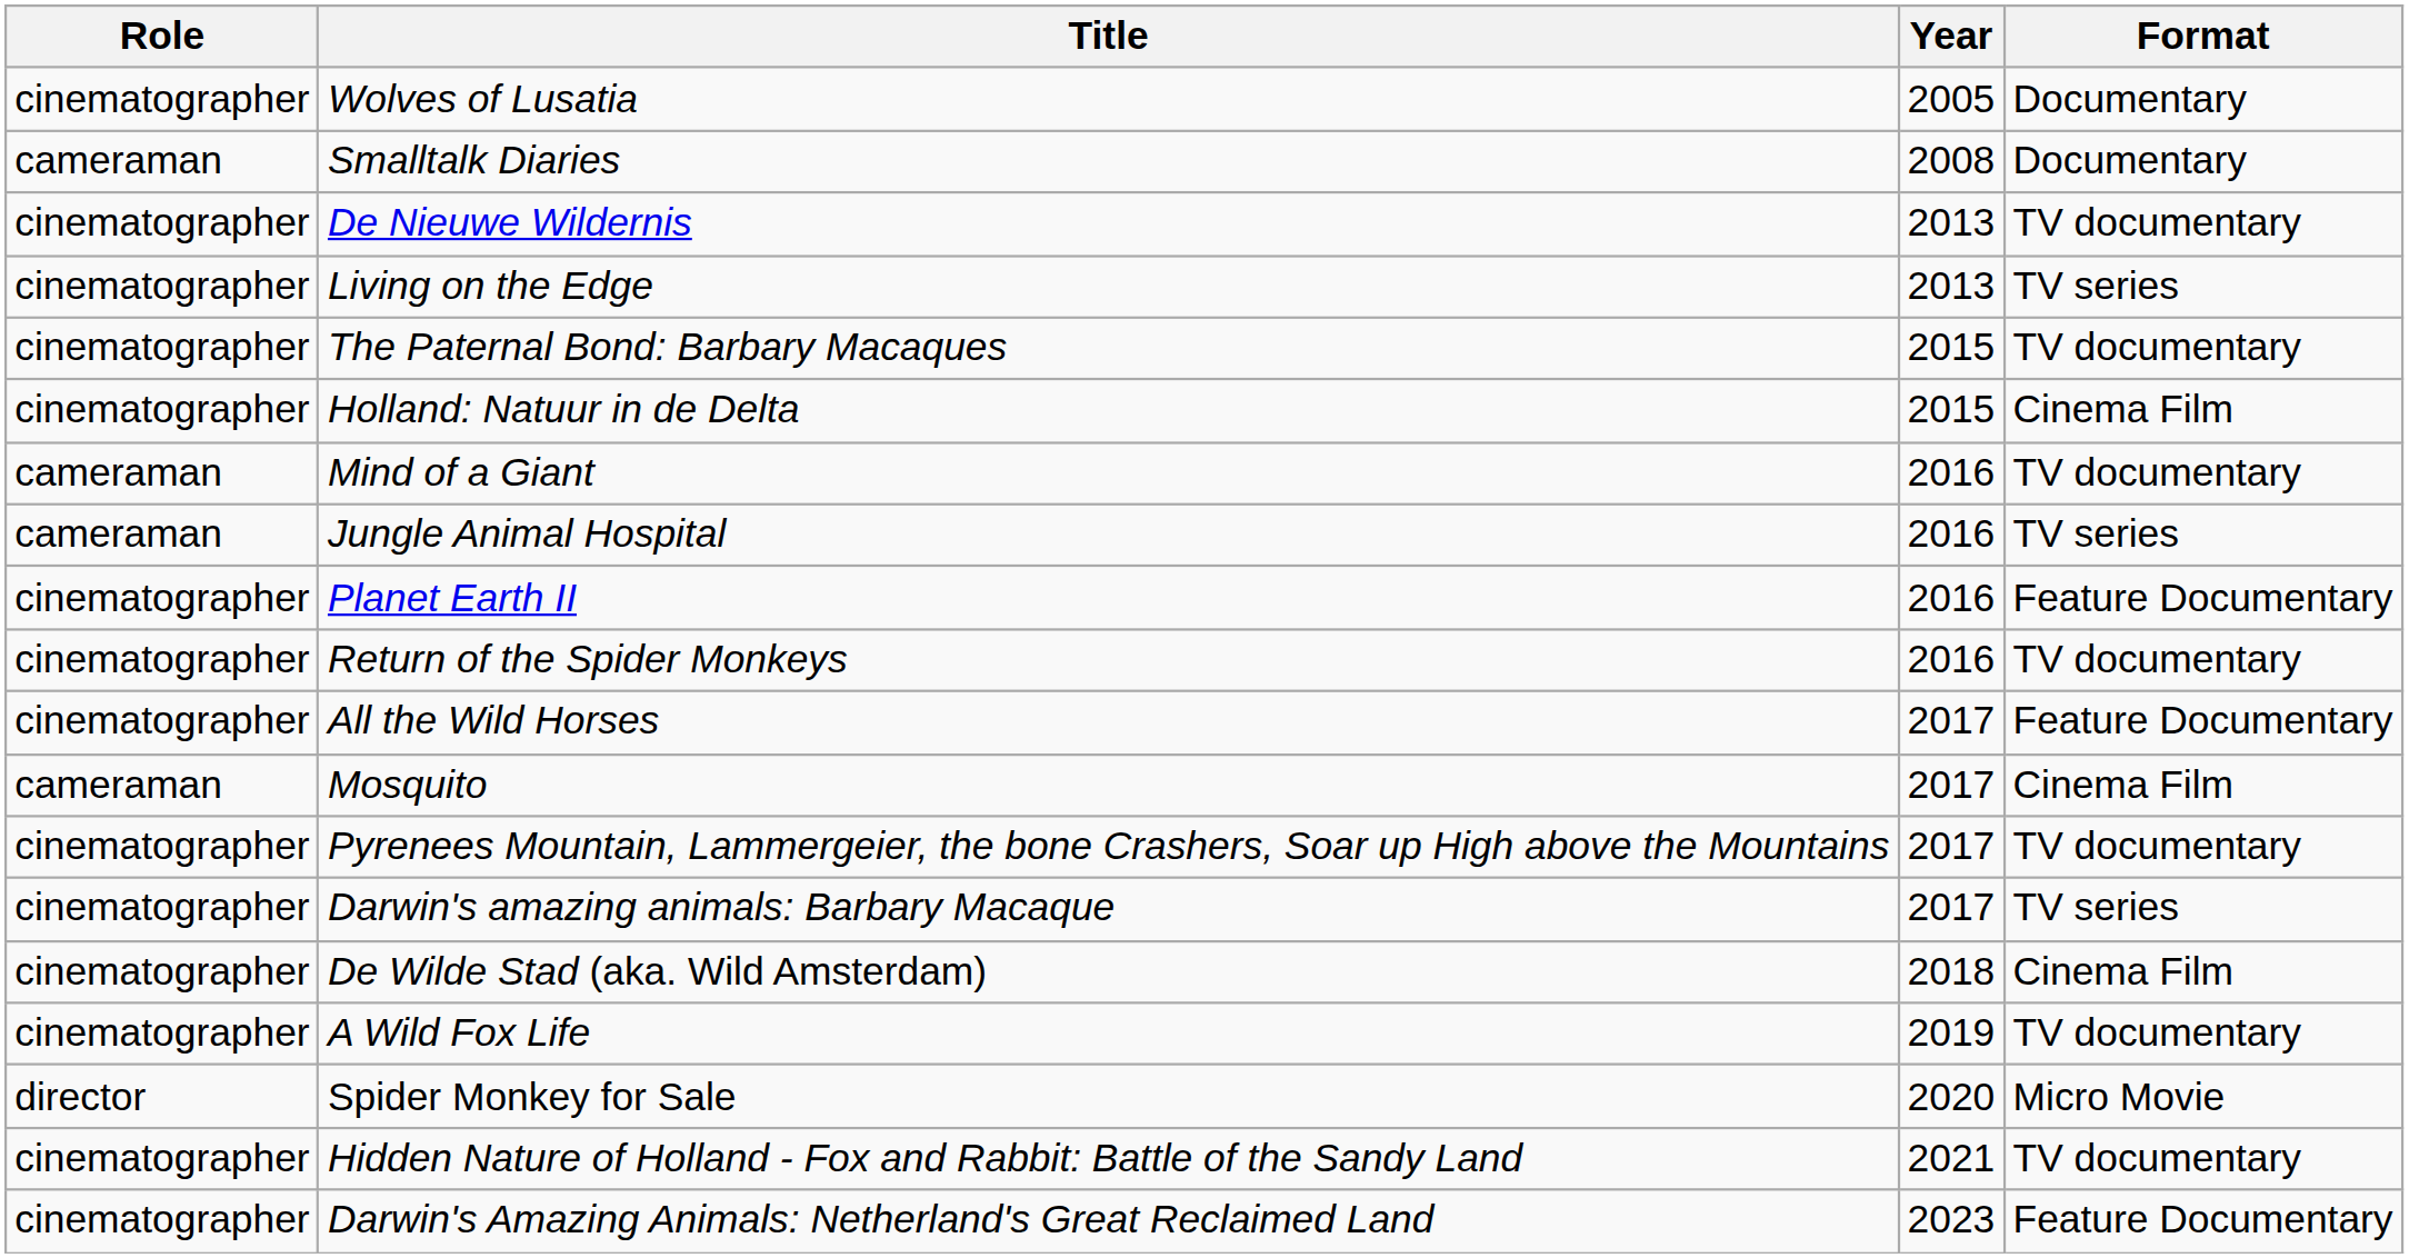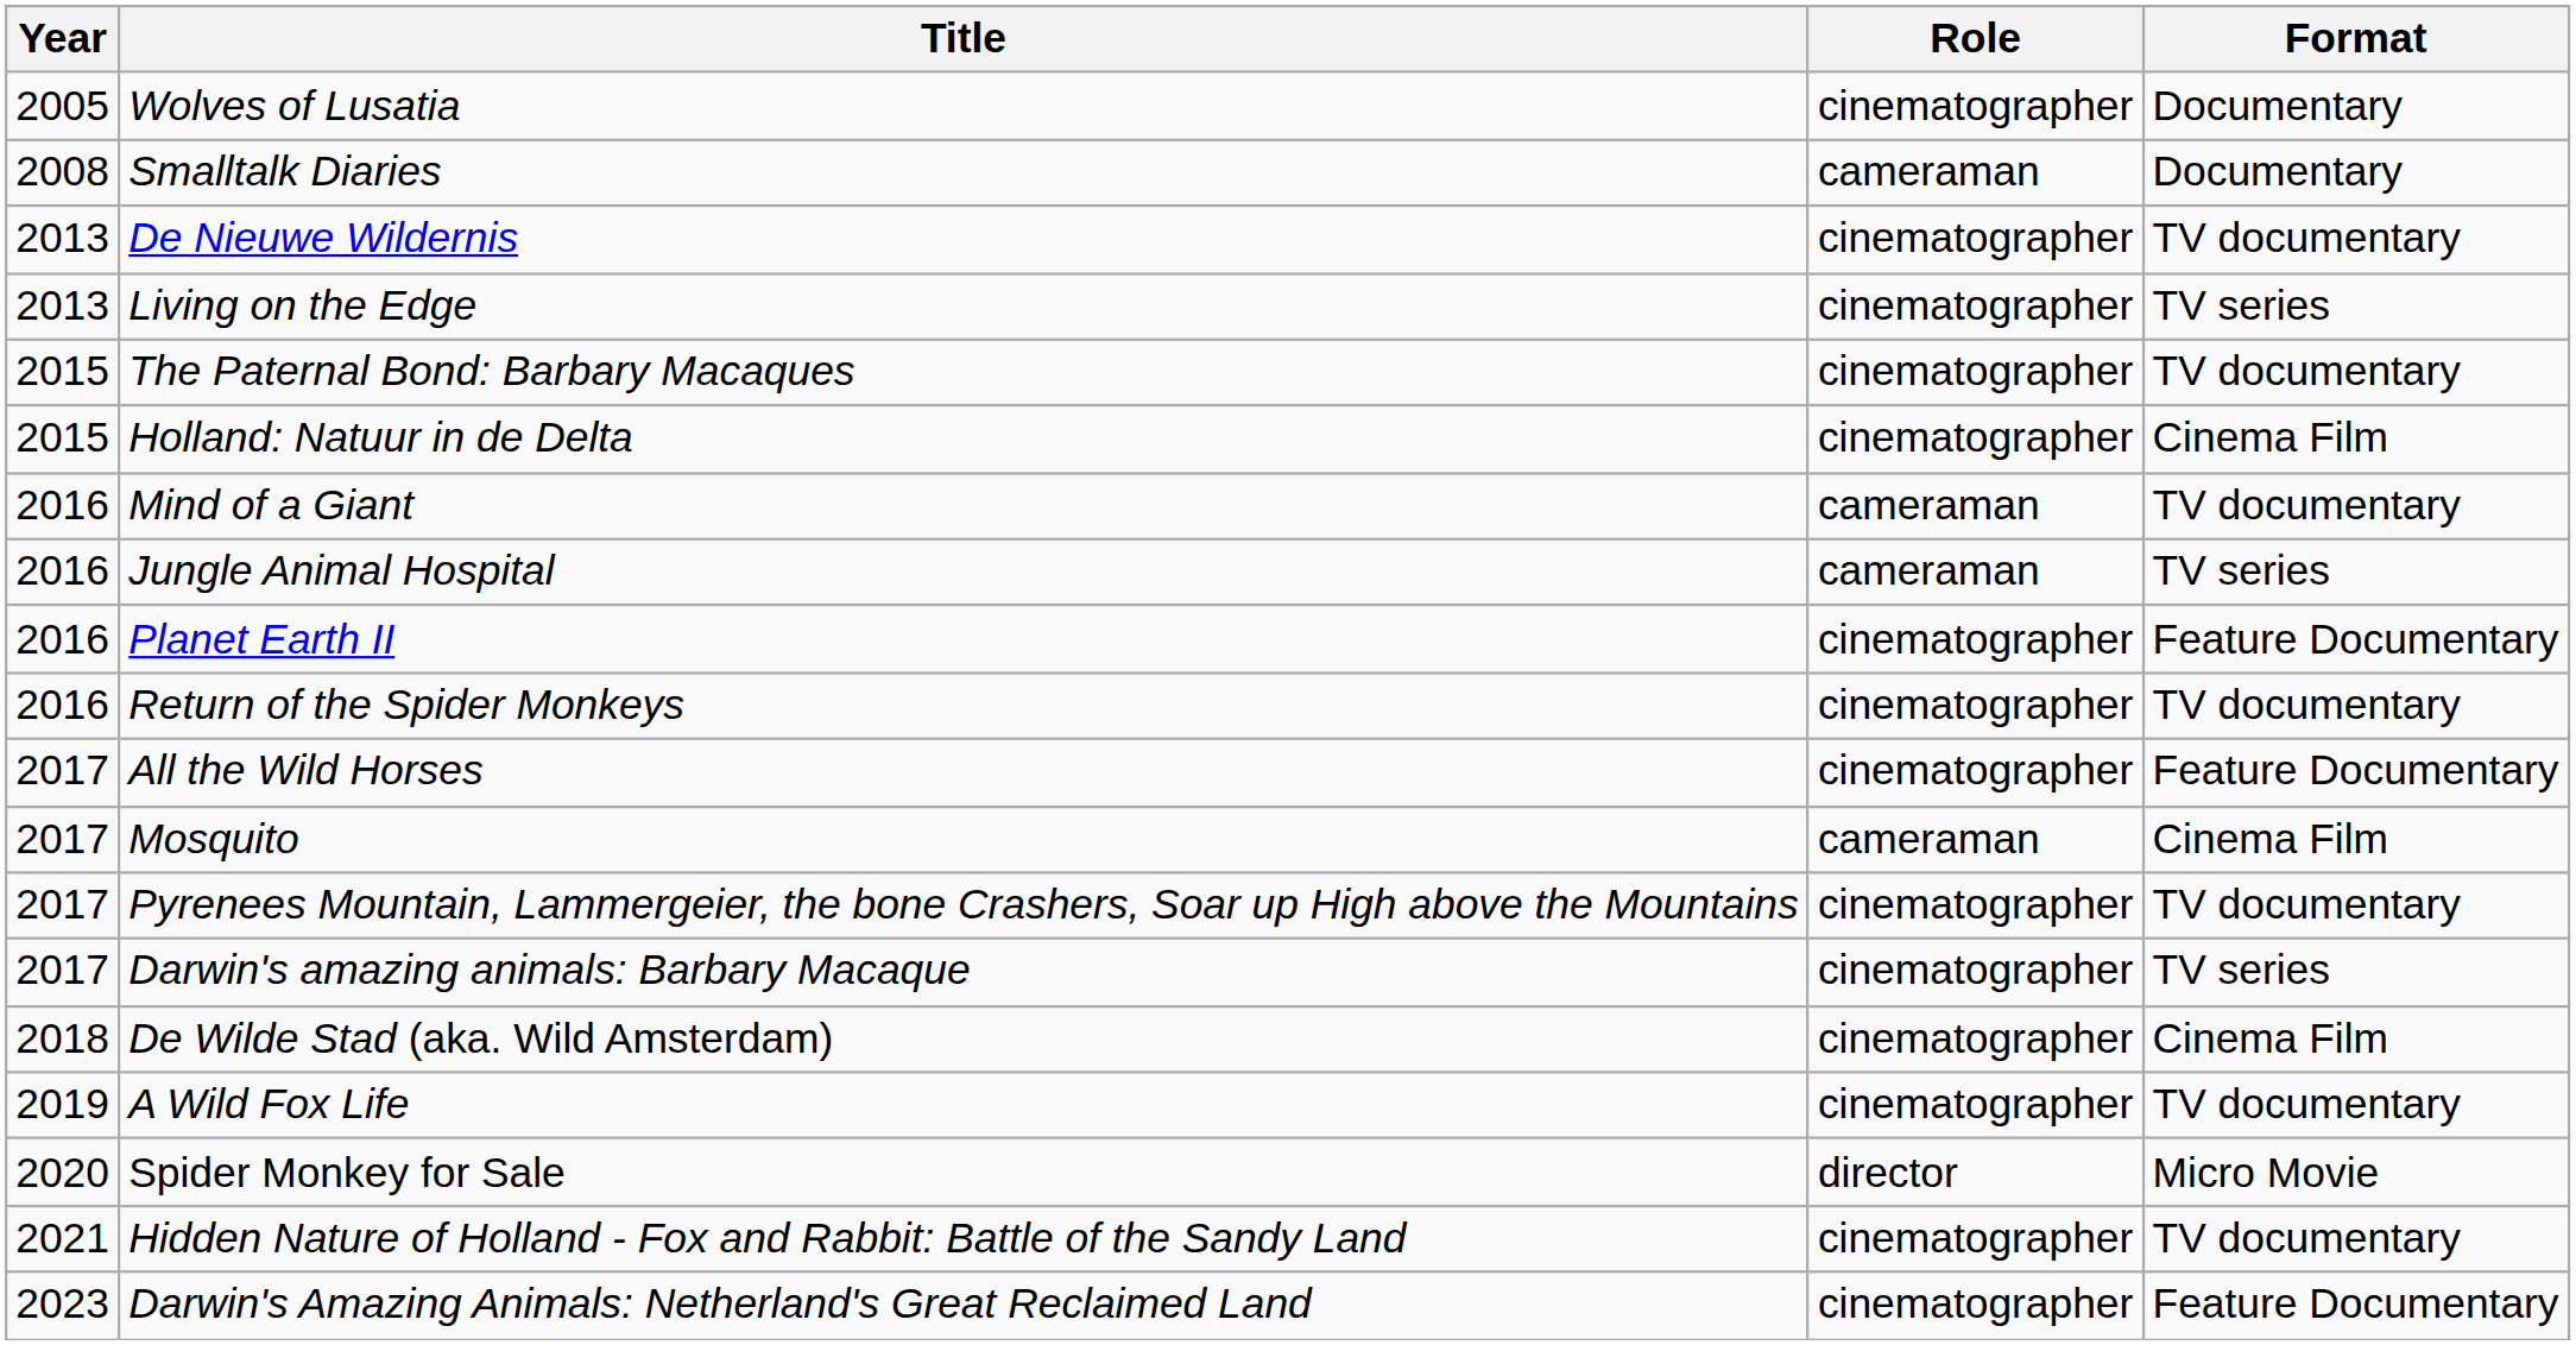 <table class="wikitable sortable">
 <tr>
+<th>Year</th>
+<th>Title</th>
 <th>Role</th>
-<th>Title</th>
-<th>Year</th>
 <th>Format</th>
 </tr>
 <tr>
+<td>2005</td>
+<td><em>Wolves of Lusatia</em></td>
 <td>cinematographer</td>
-<td><em>Wolves of Lusatia</em></td>
-<td>2005</td>
 <td>Documentary</td>
 </tr>
 <tr>
+<td>2008</td>
+<td><em>Smalltalk Diaries</em></td>
 <td>cameraman</td>
-<td><em>Smalltalk Diaries</em></td>
-<td>2008</td>
 <td>Documentary</td>
 </tr>
 <tr>
+<td>2013</td>
+<td><em><a href='#'>De Nieuwe Wildernis</a></em></td>
 <td>cinematographer</td>
-<td><em><a href='#'>De Nieuwe Wildernis</a></em></td>
-<td>2013</td>
 <td>TV documentary</td>
 </tr>
 <tr>
+<td>2013</td>
+<td><em>Living on the Edge</em></td>
 <td>cinematographer</td>
-<td><em>Living on the Edge</em></td>
-<td>2013</td>
 <td>TV series</td>
 </tr>
 <tr>
+<td>2015</td>
+<td><em>The Paternal Bond: Barbary Macaques</em></td>
 <td>cinematographer</td>
-<td><em>The Paternal Bond: Barbary Macaques</em></td>
-<td>2015</td>
 <td>TV documentary</td>
 </tr>
 <tr>
+<td>2015</td>
+<td><em>Holland: Natuur in de Delta</em></td>
 <td>cinematographer</td>
-<td><em>Holland: Natuur in de Delta</em></td>
-<td>2015</td>
 <td>Cinema Film</td>
 </tr>
 <tr>
+<td>2016</td>
+<td><em>Mind of a Giant</em></td>
 <td>cameraman</td>
-<td><em>Mind of a Giant</em></td>
-<td>2016</td>
 <td>TV documentary</td>
 </tr>
 <tr>
+<td>2016</td>
+<td><em>Jungle Animal Hospital</em></td>
 <td>cameraman</td>
-<td><em>Jungle Animal Hospital</em></td>
-<td>2016</td>
 <td>TV series</td>
 </tr>
 <tr>
+<td>2016</td>
+<td><em><a href='#'>Planet Earth II</a></em></td>
 <td>cinematographer</td>
-<td><em><a href='#'>Planet Earth II</a></em></td>
-<td>2016</td>
 <td>Feature Documentary</td>
 </tr>
 <tr>
+<td>2016</td>
+<td><em>Return of the Spider Monkeys</em></td>
 <td>cinematographer</td>
-<td><em>Return of the Spider Monkeys</em></td>
-<td>2016</td>
 <td>TV documentary</td>
 </tr>
 <tr>
+<td>2017</td>
+<td><em>All the Wild Horses</em></td>
 <td>cinematographer</td>
-<td><em>All the Wild Horses</em></td>
-<td>2017</td>
 <td>Feature Documentary</td>
 </tr>
 <tr>
+<td>2017</td>
+<td><em>Mosquito</em></td>
 <td>cameraman</td>
-<td><em>Mosquito</em></td>
-<td>2017</td>
 <td>Cinema Film</td>
 </tr>
 <tr>
+<td>2017</td>
+<td><em>Pyrenees Mountain, Lammergeier, the bone Crashers, Soar up High above the Mountains</em></td>
 <td>cinematographer</td>
-<td><em>Pyrenees Mountain, Lammergeier, the bone Crashers, Soar up High above the Mountains</em></td>
-<td>2017</td>
 <td>TV documentary</td>
 </tr>
 <tr>
+<td>2017</td>
+<td><em>Darwin's amazing animals: Barbary Macaque</em></td>
 <td>cinematographer</td>
-<td><em>Darwin's amazing animals: Barbary Macaque</em></td>
-<td>2017</td>
 <td>TV series</td>
 </tr>
 <tr>
+<td>2018</td>
+<td><em>De Wilde Stad</em>  (aka. Wild Amsterdam)</td>
 <td>cinematographer</td>
-<td><em>De Wilde Stad</em>  (aka. Wild Amsterdam)</td>
-<td>2018</td>
 <td>Cinema Film</td>
 </tr>
 <tr>
+<td>2019</td>
+<td><em>A Wild Fox Life</em></td>
 <td>cinematographer</td>
-<td><em>A Wild Fox Life</em></td>
-<td>2019</td>
 <td>TV documentary</td>
 </tr>
 <tr>
+<td>2020</td>
+<td>Spider Monkey for Sale</td>
 <td>director</td>
-<td>Spider Monkey for Sale</td>
-<td>2020</td>
 <td>Micro Movie</td>
 </tr>
 <tr>
+<td>2021</td>
+<td><em>Hidden Nature of Holland - Fox and Rabbit: Battle of the Sandy Land</em></td>
 <td>cinematographer</td>
-<td><em>Hidden Nature of Holland - Fox and Rabbit: Battle of the Sandy Land</em></td>
-<td>2021</td>
 <td>TV documentary</td>
 </tr>
 <tr>
+<td>2023</td>
+<td><em>Darwin's Amazing Animals: Netherland's Great Reclaimed Land</em></td>
 <td>cinematographer</td>
-<td><em>Darwin's Amazing Animals: Netherland's Great Reclaimed Land</em></td>
-<td>2023</td>
 <td>Feature Documentary</td>
 </tr>
 </table>
